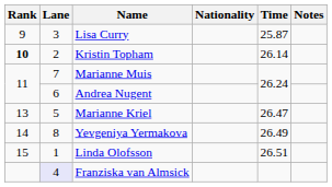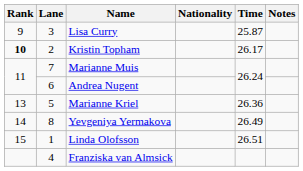 <table class="wikitable sortable" style="text-align:center">
 <tr>
 <th>Rank</th>
 <th>Lane</th>
 <th>Name</th>
 <th>Nationality</th>
 <th>Time</th>
 <th>Notes</th>
 </tr>
 <tr>
 <td>9</td>
 <td>3</td>
 <td align=left><a href='#'>Lisa Curry</a></td>
 <td align=left></td>
 <td>25.87</td>
 <td></td>
 </tr>
 <tr>
 <td><strong>10</strong></td>
 <td>2</td>
 <td align=left><a href='#'>Kristin Topham</a></td>
 <td align=left></td>
-<td>26.14</td>
+<td>26.17</td>
 <td></td>
 </tr>
 <tr>
 <td rowspan=2>11</td>
 <td>7</td>
 <td align=left><a href='#'>Marianne Muis</a></td>
 <td align=left></td>
 <td rowspan=2>26.24</td>
 <td></td>
 </tr>
 <tr>
 <td>6</td>
 <td align=left><a href='#'>Andrea Nugent</a></td>
 <td align=left></td>
 <td></td>
 </tr>
 <tr>
 <td>13</td>
 <td>5</td>
 <td align=left><a href='#'>Marianne Kriel</a></td>
 <td align=left></td>
-<td>26.47</td>
+<td>26.36</td>
 <td></td>
 </tr>
 <tr>
 <td>14</td>
 <td>8</td>
 <td align=left><a href='#'>Yevgeniya Yermakova</a></td>
 <td align=left></td>
 <td>26.49</td>
 <td></td>
 </tr>
 <tr>
 <td>15</td>
 <td>1</td>
 <td align=left><a href='#'>Linda Olofsson</a></td>
 <td align=left></td>
 <td>26.51</td>
 <td></td>
 </tr>
 <tr>
 <td></td>
-<td style="background: lavender;">4</td>
+<td>4</td>
 <td align=left><a href='#'>Franziska van Almsick</a></td>
 <td align=left></td>
 <td></td>
 <td></td>
 </tr>
 </table>
